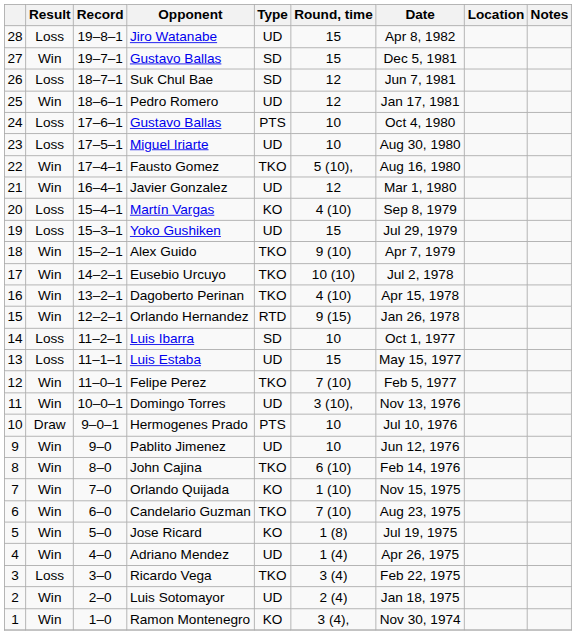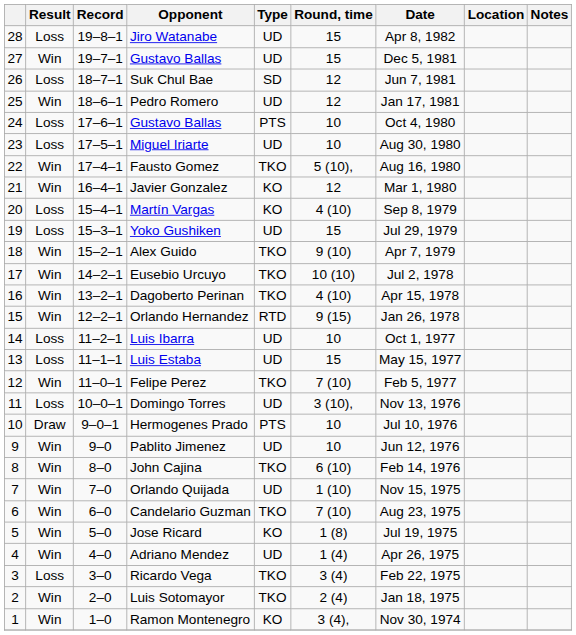 <table class="wikitable" style="text-align:center">
 <tr>
 <th></th>
 <th>Result</th>
 <th>Record</th>
 <th>Opponent</th>
 <th>Type</th>
 <th>Round, time</th>
 <th>Date</th>
 <th>Location</th>
 <th>Notes</th>
 </tr>
 <tr>
 <td>28</td>
 <td>Loss</td>
 <td>19–8–1</td>
 <td align=left><a href='#'>Jiro Watanabe</a></td>
 <td>UD</td>
 <td>15</td>
 <td>Apr 8, 1982</td>
 <td style="text-align:left;"></td>
 <td style="text-align:left;"></td>
 </tr>
 <tr>
 <td>27</td>
 <td>Win</td>
 <td>19–7–1</td>
 <td align=left><a href='#'>Gustavo Ballas</a></td>
-<td>SD</td>
+<td>UD</td>
 <td>15</td>
 <td>Dec 5, 1981</td>
 <td style="text-align:left;"></td>
 <td style="text-align:left;"></td>
 </tr>
 <tr>
 <td>26</td>
 <td>Loss</td>
 <td>18–7–1</td>
 <td align=left>Suk Chul Bae</td>
 <td>SD</td>
 <td>12</td>
 <td>Jun 7, 1981</td>
 <td style="text-align:left;"></td>
 <td></td>
 </tr>
 <tr>
 <td>25</td>
 <td>Win</td>
 <td>18–6–1</td>
 <td align=left>Pedro Romero</td>
 <td>UD</td>
 <td>12</td>
 <td>Jan 17, 1981</td>
 <td style="text-align:left;"></td>
 <td></td>
 </tr>
 <tr>
 <td>24</td>
 <td>Loss</td>
 <td>17–6–1</td>
 <td align=left><a href='#'>Gustavo Ballas</a></td>
 <td>PTS</td>
 <td>10</td>
 <td>Oct 4, 1980</td>
 <td style="text-align:left;"></td>
 <td></td>
 </tr>
 <tr>
 <td>23</td>
 <td>Loss</td>
 <td>17–5–1</td>
 <td align=left><a href='#'>Miguel Iriarte</a></td>
 <td>UD</td>
 <td>10</td>
 <td>Aug 30, 1980</td>
 <td style="text-align:left;"></td>
 <td></td>
 </tr>
 <tr>
 <td>22</td>
 <td>Win</td>
 <td>17–4–1</td>
 <td align=left>Fausto Gomez</td>
 <td>TKO</td>
 <td>5 (10), </td>
 <td>Aug 16, 1980</td>
 <td style="text-align:left;"></td>
 <td></td>
 </tr>
 <tr>
 <td>21</td>
 <td>Win</td>
 <td>16–4–1</td>
 <td align=left>Javier Gonzalez</td>
-<td>UD</td>
+<td>KO</td>
 <td>12</td>
 <td>Mar 1, 1980</td>
 <td style="text-align:left;"></td>
 <td></td>
 </tr>
 <tr>
 <td>20</td>
 <td>Loss</td>
 <td>15–4–1</td>
 <td align=left><a href='#'>Martín Vargas</a></td>
 <td>KO</td>
 <td>4 (10)</td>
 <td>Sep 8, 1979</td>
 <td style="text-align:left;"></td>
 <td></td>
 </tr>
 <tr>
 <td>19</td>
 <td>Loss</td>
 <td>15–3–1</td>
 <td align=left><a href='#'>Yoko Gushiken</a></td>
 <td>UD</td>
 <td>15</td>
 <td>Jul 29, 1979</td>
 <td style="text-align:left;"></td>
 <td style="text-align:left;"></td>
 </tr>
 <tr>
 <td>18</td>
 <td>Win</td>
 <td>15–2–1</td>
 <td align=left>Alex Guido</td>
 <td>TKO</td>
 <td>9 (10)</td>
 <td>Apr 7, 1979</td>
 <td style="text-align:left;"></td>
 <td></td>
 </tr>
 <tr>
 <td>17</td>
 <td>Win</td>
 <td>14–2–1</td>
 <td align=left>Eusebio Urcuyo</td>
 <td>TKO</td>
 <td>10 (10)</td>
 <td>Jul 2, 1978</td>
 <td style="text-align:left;"></td>
 <td></td>
 </tr>
 <tr>
 <td>16</td>
 <td>Win</td>
 <td>13–2–1</td>
 <td align=left>Dagoberto Perinan</td>
 <td>TKO</td>
 <td>4 (10)</td>
 <td>Apr 15, 1978</td>
 <td style="text-align:left;"></td>
 <td></td>
 </tr>
 <tr>
 <td>15</td>
 <td>Win</td>
 <td>12–2–1</td>
 <td align=left>Orlando Hernandez</td>
 <td>RTD</td>
 <td>9 (15)</td>
 <td>Jan 26, 1978</td>
 <td style="text-align:left;"></td>
 <td></td>
 </tr>
 <tr>
 <td>14</td>
 <td>Loss</td>
 <td>11–2–1</td>
 <td align=left><a href='#'>Luis Ibarra</a></td>
-<td>SD</td>
+<td>UD</td>
 <td>10</td>
 <td>Oct 1, 1977</td>
 <td style="text-align:left;"></td>
 <td></td>
 </tr>
 <tr>
 <td>13</td>
 <td>Loss</td>
 <td>11–1–1</td>
 <td align=left><a href='#'>Luis Estaba</a></td>
 <td>UD</td>
 <td>15</td>
 <td>May 15, 1977</td>
 <td style="text-align:left;"></td>
 <td style="text-align:left;"></td>
 </tr>
 <tr>
 <td>12</td>
 <td>Win</td>
 <td>11–0–1</td>
 <td align=left>Felipe Perez</td>
 <td>TKO</td>
 <td>7 (10)</td>
 <td>Feb 5, 1977</td>
 <td style="text-align:left;"></td>
 <td></td>
 </tr>
 <tr>
 <td>11</td>
-<td>Win</td>
+<td>Loss</td>
 <td>10–0–1</td>
 <td align=left>Domingo Torres</td>
 <td>UD</td>
 <td>3 (10), </td>
 <td>Nov 13, 1976</td>
 <td style="text-align:left;"></td>
 <td></td>
 </tr>
 <tr>
 <td>10</td>
 <td>Draw</td>
 <td>9–0–1</td>
 <td align=left>Hermogenes Prado</td>
 <td>PTS</td>
 <td>10</td>
 <td>Jul 10, 1976</td>
 <td style="text-align:left;"></td>
 <td></td>
 </tr>
 <tr>
 <td>9</td>
 <td>Win</td>
 <td>9–0</td>
 <td align=left>Pablito Jimenez</td>
 <td>UD</td>
 <td>10</td>
 <td>Jun 12, 1976</td>
 <td style="text-align:left;"></td>
 <td></td>
 </tr>
 <tr>
 <td>8</td>
 <td>Win</td>
 <td>8–0</td>
 <td align=left>John Cajina</td>
 <td>TKO</td>
 <td>6 (10)</td>
 <td>Feb 14, 1976</td>
 <td style="text-align:left;"></td>
 <td></td>
 </tr>
 <tr>
 <td>7</td>
 <td>Win</td>
 <td>7–0</td>
 <td align=left>Orlando Quijada</td>
-<td>KO</td>
+<td>UD</td>
 <td>1 (10)</td>
 <td>Nov 15, 1975</td>
 <td style="text-align:left;"></td>
 <td></td>
 </tr>
 <tr>
 <td>6</td>
 <td>Win</td>
 <td>6–0</td>
 <td align=left>Candelario Guzman</td>
 <td>TKO</td>
 <td>7 (10)</td>
 <td>Aug 23, 1975</td>
 <td style="text-align:left;"></td>
 <td></td>
 </tr>
 <tr>
 <td>5</td>
 <td>Win</td>
 <td>5–0</td>
 <td align=left>Jose Ricard</td>
 <td>KO</td>
 <td>1 (8)</td>
 <td>Jul 19, 1975</td>
 <td style="text-align:left;"></td>
 <td></td>
 </tr>
 <tr>
 <td>4</td>
 <td>Win</td>
 <td>4–0</td>
 <td align=left>Adriano Mendez</td>
 <td>UD</td>
 <td>1 (4)</td>
 <td>Apr 26, 1975</td>
 <td style="text-align:left;"></td>
 <td></td>
 </tr>
 <tr>
 <td>3</td>
 <td>Loss</td>
 <td>3–0</td>
 <td align=left>Ricardo Vega</td>
 <td>TKO</td>
 <td>3 (4)</td>
 <td>Feb 22, 1975</td>
 <td style="text-align:left;"></td>
 <td></td>
 </tr>
 <tr>
 <td>2</td>
 <td>Win</td>
 <td>2–0</td>
 <td align=left>Luis Sotomayor</td>
-<td>UD</td>
+<td>TKO</td>
 <td>2 (4)</td>
 <td>Jan 18, 1975</td>
 <td style="text-align:left;"></td>
 <td></td>
 </tr>
 <tr>
 <td>1</td>
 <td>Win</td>
 <td>1–0</td>
 <td align=left>Ramon Montenegro</td>
 <td>KO</td>
 <td>3 (4), </td>
 <td>Nov 30, 1974</td>
 <td style="text-align:left;"></td>
 <td></td>
 </tr>
 <tr>
 </tr>
 </table>
